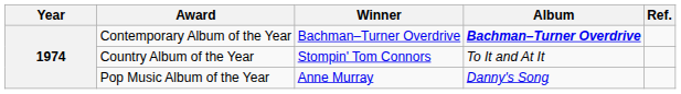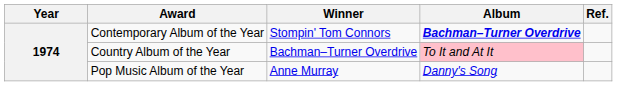 <table class="wikitable">
 <tr>
 <th scope="col" style="width:6.5em;">Year</th>
 <th scope="col">Award</th>
 <th scope="col">Winner</th>
 <th scope="col">Album</th>
 <th scope="col">Ref.</th>
 </tr>
 <tr>
 <th scope="row" rowspan="3">1974</th>
 <td>Contemporary Album of the Year</td>
-<td><a href='#'>Bachman–Turner Overdrive</a></td>
+<td><a href='#'>Stompin' Tom Connors</a></td>
 <td><strong><em><a href='#'>Bachman–Turner Overdrive</a></em></strong></td>
 <td align="center"></td>
 </tr>
 <tr>
 <td>Country Album of the Year</td>
-<td><a href='#'>Stompin' Tom Connors</a></td>
-<td><em>To It and At It</em></td>
+<td><a href='#'>Bachman–Turner Overdrive</a></td>
+<td style="background: pink;"><em>To It and At It</em></td>
 <td align="center"></td>
 </tr>
 <tr>
 <td>Pop Music Album of the Year</td>
 <td><a href='#'>Anne Murray</a></td>
 <td><em><a href='#'>Danny's Song</a></em></td>
 <td align="center"></td>
 </tr>
 </table>
